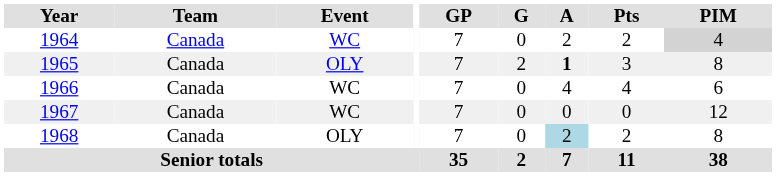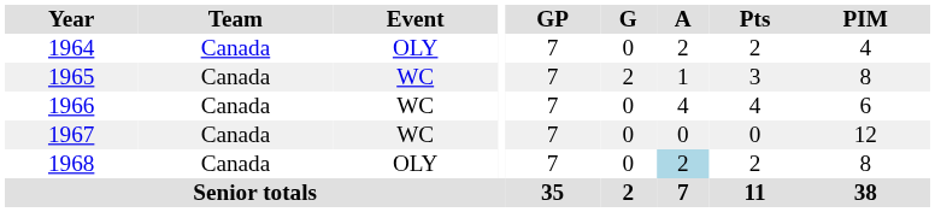 <table border="0" cellpadding="1" cellspacing="0" ID="Table3" style="text-align:center; width:40em">
 <tr bgcolor="#e0e0e0">
 <th>Year</th>
 <th>Team</th>
 <th>Event</th>
 <th rowspan="102" bgcolor="#ffffff"></th>
 <th>GP</th>
 <th>G</th>
 <th>A</th>
 <th>Pts</th>
 <th>PIM</th>
 </tr>
 <tr>
 <td><a href='#'>1964</a></td>
 <td><a href='#'>Canada</a></td>
-<td><a href='#'>WC</a></td>
+<td><a href='#'>OLY</a></td>
 <td>7</td>
 <td>0</td>
 <td>2</td>
 <td>2</td>
-<td style="background: lightgrey;">4</td>
+<td>4</td>
 </tr>
 <tr bgcolor="#f0f0f0">
 <td><a href='#'>1965</a></td>
 <td>Canada</td>
-<td><a href='#'>OLY</a></td>
+<td><a href='#'>WC</a></td>
 <td>7</td>
 <td>2</td>
-<td><strong>1</strong></td>
+<td>1</td>
 <td>3</td>
 <td>8</td>
 </tr>
 <tr>
 <td><a href='#'>1966</a></td>
 <td>Canada</td>
 <td>WC</td>
 <td>7</td>
 <td>0</td>
 <td>4</td>
 <td>4</td>
 <td>6</td>
 </tr>
 <tr bgcolor="#f0f0f0">
 <td><a href='#'>1967</a></td>
 <td>Canada</td>
 <td>WC</td>
 <td>7</td>
 <td>0</td>
 <td>0</td>
 <td>0</td>
 <td>12</td>
 </tr>
 <tr>
 <td><a href='#'>1968</a></td>
 <td>Canada</td>
 <td>OLY</td>
 <td>7</td>
 <td>0</td>
 <td style="background: lightblue;">2</td>
 <td>2</td>
 <td>8</td>
 </tr>
 <tr bgcolor="#e0e0e0">
 <th colspan="4">Senior totals</th>
 <th>35</th>
 <th>2</th>
 <th>7</th>
 <th>11</th>
 <th>38</th>
 </tr>
 </table>
